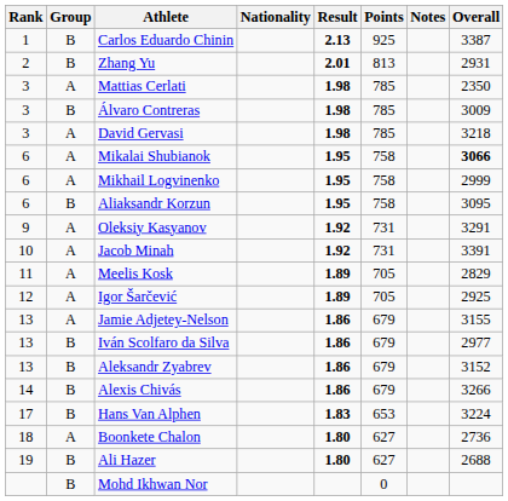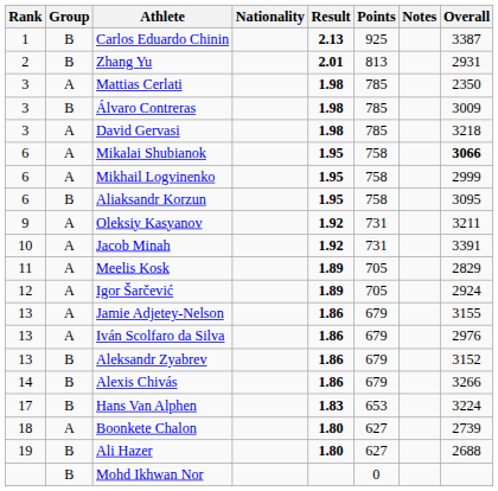 <table class="wikitable sortable" style="text-align:center">
 <tr>
 <th>Rank</th>
 <th>Group</th>
 <th>Athlete</th>
 <th>Nationality</th>
 <th>Result</th>
 <th>Points</th>
 <th>Notes</th>
 <th>Overall</th>
 </tr>
 <tr>
 <td>1</td>
 <td>B</td>
 <td align=left><a href='#'>Carlos Eduardo Chinin</a></td>
 <td align=left></td>
 <td><strong>2.13</strong></td>
 <td>925</td>
 <td></td>
 <td>3387</td>
 </tr>
 <tr>
 <td>2</td>
 <td>B</td>
 <td align=left><a href='#'>Zhang Yu</a></td>
 <td align=left></td>
 <td><strong>2.01</strong></td>
 <td>813</td>
 <td></td>
 <td>2931</td>
 </tr>
 <tr>
 <td>3</td>
 <td>A</td>
 <td align=left><a href='#'>Mattias Cerlati</a></td>
 <td align=left></td>
 <td><strong>1.98</strong></td>
 <td>785</td>
 <td></td>
 <td>2350</td>
 </tr>
 <tr>
 <td>3</td>
 <td>B</td>
 <td align=left><a href='#'>Álvaro Contreras</a></td>
 <td align=left></td>
 <td><strong>1.98</strong></td>
 <td>785</td>
 <td></td>
 <td>3009</td>
 </tr>
 <tr>
 <td>3</td>
 <td>A</td>
 <td align=left><a href='#'>David Gervasi</a></td>
 <td align=left></td>
 <td><strong>1.98</strong></td>
 <td>785</td>
 <td></td>
 <td>3218</td>
 </tr>
 <tr>
 <td>6</td>
 <td>A</td>
 <td align=left><a href='#'>Mikalai Shubianok</a></td>
 <td align=left></td>
 <td><strong>1.95</strong></td>
 <td>758</td>
 <td></td>
 <td><strong>3066</strong></td>
 </tr>
 <tr>
 <td>6</td>
 <td>A</td>
 <td align=left><a href='#'>Mikhail Logvinenko</a></td>
 <td align=left></td>
 <td><strong>1.95</strong></td>
 <td>758</td>
 <td></td>
 <td>2999</td>
 </tr>
 <tr>
 <td>6</td>
 <td>B</td>
 <td align=left><a href='#'>Aliaksandr Korzun</a></td>
 <td align=left></td>
 <td><strong>1.95</strong></td>
 <td>758</td>
 <td></td>
 <td>3095</td>
 </tr>
 <tr>
 <td>9</td>
 <td>A</td>
 <td align=left><a href='#'>Oleksiy Kasyanov</a></td>
 <td align=left></td>
 <td><strong>1.92</strong></td>
 <td>731</td>
 <td></td>
-<td>3291</td>
+<td>3211</td>
 </tr>
 <tr>
 <td>10</td>
 <td>A</td>
 <td align=left><a href='#'>Jacob Minah</a></td>
 <td align=left></td>
 <td><strong>1.92</strong></td>
 <td>731</td>
 <td></td>
 <td>3391</td>
 </tr>
 <tr>
 <td>11</td>
 <td>A</td>
 <td align=left><a href='#'>Meelis Kosk</a></td>
 <td align=left></td>
 <td><strong>1.89</strong></td>
 <td>705</td>
 <td></td>
 <td>2829</td>
 </tr>
 <tr>
 <td>12</td>
 <td>A</td>
 <td align=left><a href='#'>Igor Šarčević</a></td>
 <td align=left></td>
 <td><strong>1.89</strong></td>
 <td>705</td>
 <td></td>
-<td>2925</td>
+<td>2924</td>
 </tr>
 <tr>
 <td>13</td>
 <td>A</td>
 <td align=left><a href='#'>Jamie Adjetey-Nelson</a></td>
 <td align=left></td>
 <td><strong>1.86</strong></td>
 <td>679</td>
 <td></td>
 <td>3155</td>
 </tr>
 <tr>
 <td>13</td>
-<td>B</td>
+<td>A</td>
 <td align=left><a href='#'>Iván Scolfaro da Silva</a></td>
 <td align=left></td>
 <td><strong>1.86</strong></td>
 <td>679</td>
 <td></td>
-<td>2977</td>
+<td>2976</td>
 </tr>
 <tr>
 <td>13</td>
 <td>B</td>
 <td align=left><a href='#'>Aleksandr Zyabrev</a></td>
 <td align=left></td>
 <td><strong>1.86</strong></td>
 <td>679</td>
 <td></td>
 <td>3152</td>
 </tr>
 <tr>
 <td>14</td>
 <td>B</td>
 <td align=left><a href='#'>Alexis Chivás</a></td>
 <td align=left></td>
 <td><strong>1.86</strong></td>
 <td>679</td>
 <td></td>
 <td>3266</td>
 </tr>
 <tr>
 <td>17</td>
 <td>B</td>
 <td align=left><a href='#'>Hans Van Alphen</a></td>
 <td align=left></td>
 <td><strong>1.83</strong></td>
 <td>653</td>
 <td></td>
 <td>3224</td>
 </tr>
 <tr>
 <td>18</td>
 <td>A</td>
 <td align=left><a href='#'>Boonkete Chalon</a></td>
 <td align=left></td>
 <td><strong>1.80</strong></td>
 <td>627</td>
 <td></td>
-<td>2736</td>
+<td>2739</td>
 </tr>
 <tr>
 <td>19</td>
 <td>B</td>
 <td align=left><a href='#'>Ali Hazer</a></td>
 <td align=left></td>
 <td><strong>1.80</strong></td>
 <td>627</td>
 <td></td>
 <td>2688</td>
 </tr>
 <tr>
 <td></td>
 <td>B</td>
 <td align=left><a href='#'>Mohd Ikhwan Nor</a></td>
 <td align=left></td>
 <td><strong></strong></td>
 <td>0</td>
 <td></td>
 <td></td>
 </tr>
 </table>
